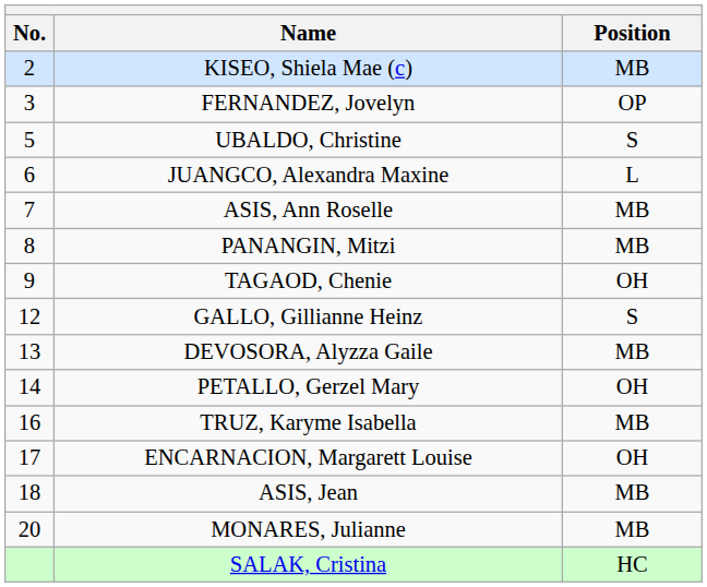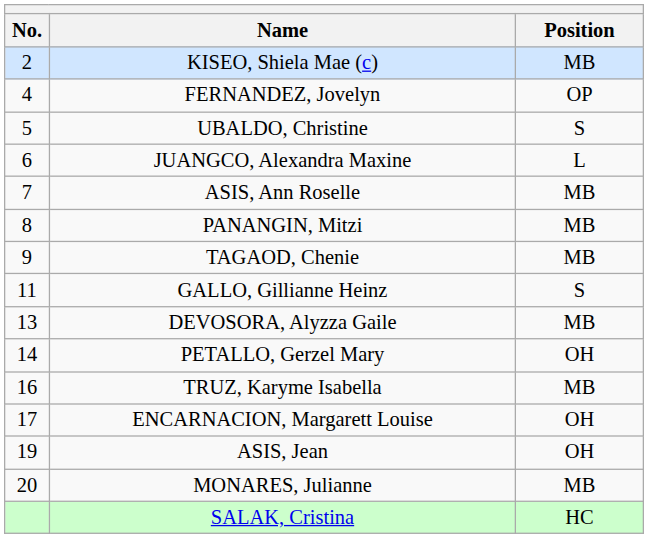 <table class="wikitable mw-collapsible mw-collapsed" style="text-align:center; width:500px; border:none">
 <tr>
 <th style="text-align:center" colspan="3"></th>
 </tr>
 <tr>
 <th style="width:7%">No.</th>
 <th>Name</th>
 <th style="width:20%">Position</th>
 </tr>
 <tr bgcolor=#D0E6FF>
 <td>2</td>
 <td>KISEO, Shiela Mae (<a href='#'>c</a>)</td>
 <td>MB</td>
 </tr>
 <tr>
-<td>3</td>
+<td>4</td>
 <td>FERNANDEZ, Jovelyn</td>
 <td>OP</td>
 </tr>
 <tr>
 <td>5</td>
 <td>UBALDO, Christine</td>
 <td>S</td>
 </tr>
 <tr>
 <td>6</td>
 <td>JUANGCO, Alexandra Maxine</td>
 <td>L</td>
 </tr>
 <tr>
 <td>7</td>
 <td>ASIS, Ann Roselle</td>
 <td>MB</td>
 </tr>
 <tr>
 <td>8</td>
 <td>PANANGIN, Mitzi</td>
 <td>MB</td>
 </tr>
 <tr>
 <td>9</td>
 <td>TAGAOD, Chenie</td>
-<td>OH</td>
+<td>MB</td>
 </tr>
 <tr>
-<td>12</td>
+<td>11</td>
 <td>GALLO, Gillianne Heinz</td>
 <td>S</td>
 </tr>
 <tr>
 <td>13</td>
 <td>DEVOSORA, Alyzza Gaile</td>
 <td>MB</td>
 </tr>
 <tr>
 <td>14</td>
 <td>PETALLO, Gerzel Mary</td>
 <td>OH</td>
 </tr>
 <tr>
 <td>16</td>
 <td>TRUZ, Karyme Isabella</td>
 <td>MB</td>
 </tr>
 <tr>
 <td>17</td>
 <td>ENCARNACION, Margarett Louise</td>
 <td>OH</td>
 </tr>
 <tr>
-<td>18</td>
+<td>19</td>
 <td>ASIS, Jean</td>
-<td>MB</td>
+<td>OH</td>
 </tr>
 <tr>
 <td>20</td>
 <td>MONARES, Julianne</td>
 <td>MB</td>
 </tr>
 <tr bgcolor=#CCFFCC>
 <td></td>
 <td><a href='#'>SALAK, Cristina</a></td>
 <td>HC</td>
 </tr>
 </table>
